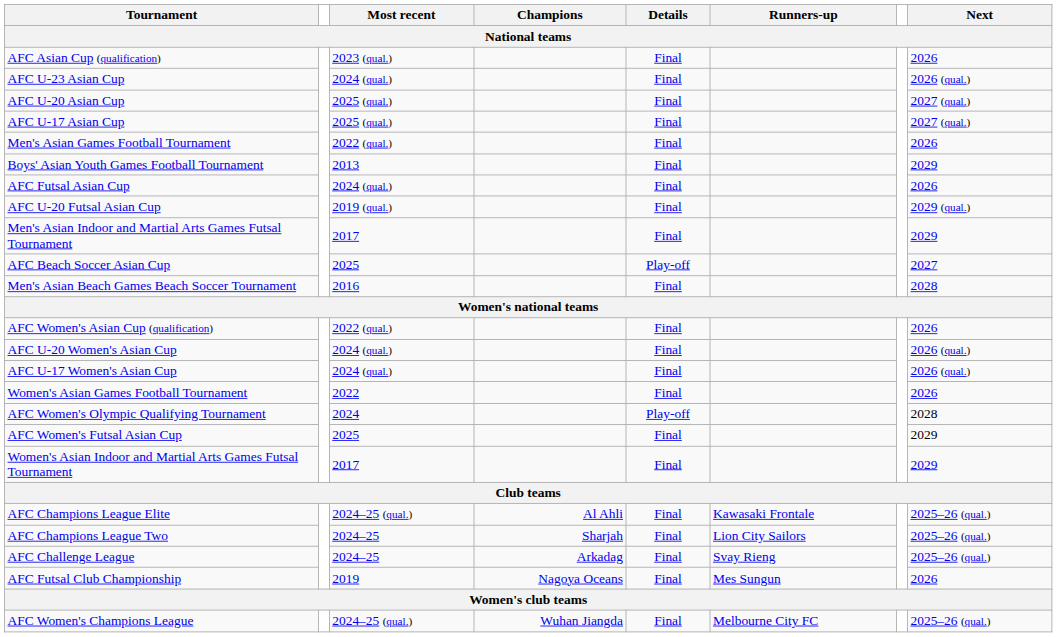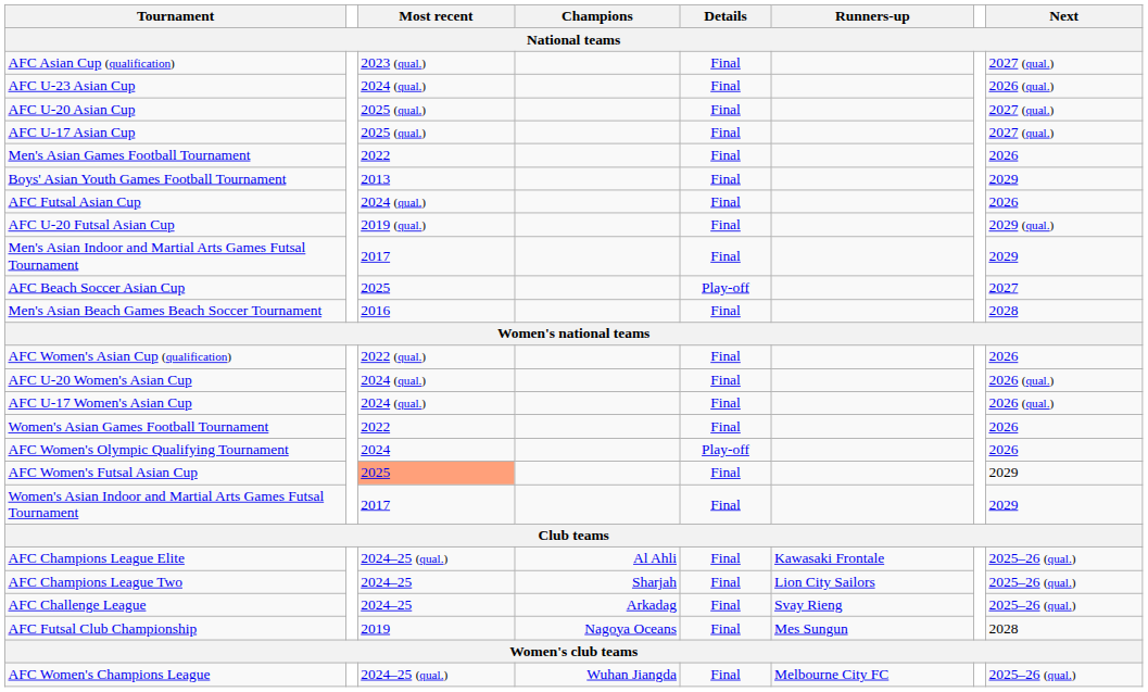 <table class="wikitable sortable" style="text-align:left">
 <tr>
 <th style="width:30%">Tournament</th>
 <td width="1%" rowspan=1 style="background-color:#ffffff;"></td>
 <th>Most recent</th>
 <th>Champions</th>
 <th>Details</th>
 <th>Runners-up</th>
 <td width="1%" style="background-color:#ffffff;"></td>
 <th>Next</th>
 </tr>
 <tr>
 <th colspan=9>National teams</th>
 </tr>
 <tr>
 <td><a href='#'>AFC Asian Cup</a> <small>(<a href='#'>qualification</a>)</small></td>
 <td width="1%" rowspan=11 style="background-color:#ffffff;"></td>
 <td><a href='#'>2023</a> <small>(<a href='#'>qual.</a>)</small></td>
 <td style="text-align:right"></td>
 <td style="text-align:center"><a href='#'>Final</a></td>
 <td></td>
 <td width="1%" rowspan=11 style="background-color:#ffffff;"></td>
-<td><a href='#'>2026</a></td>
+<td><a href='#'>2027</a> <small>(<a href='#'>qual.</a>)</small></td>
 </tr>
 <tr>
 <td><a href='#'>AFC U-23 Asian Cup</a></td>
 <td><a href='#'>2024</a> <small>(<a href='#'>qual.</a>)</small></td>
 <td style="text-align:right"></td>
 <td style="text-align:center"><a href='#'>Final</a></td>
 <td></td>
 <td><a href='#'>2026</a> <small>(<a href='#'>qual.</a>)</small></td>
 </tr>
 <tr>
 <td><a href='#'>AFC U-20 Asian Cup</a></td>
 <td><a href='#'>2025</a> <small>(<a href='#'>qual.</a>)</small></td>
 <td style="text-align:right"></td>
 <td style="text-align:center"><a href='#'>Final</a></td>
 <td></td>
 <td><a href='#'>2027</a> <small>(<a href='#'>qual.</a>)</small></td>
 </tr>
 <tr>
 <td><a href='#'>AFC U-17 Asian Cup</a></td>
 <td><a href='#'>2025</a> <small>(<a href='#'>qual.</a>)</small></td>
 <td style="text-align:right"></td>
 <td style="text-align:center"><a href='#'>Final</a></td>
 <td></td>
 <td><a href='#'>2027</a> <small>(<a href='#'>qual.</a>)</small></td>
 </tr>
 <tr>
 <td><a href='#'>Men's Asian Games Football Tournament</a></td>
-<td><a href='#'>2022</a> <small>(<a href='#'>qual.</a>)</small></td>
+<td><a href='#'>2022</a></td>
 <td style="text-align:right"></td>
 <td style="text-align:center"><a href='#'>Final</a></td>
 <td></td>
 <td><a href='#'>2026</a></td>
 </tr>
 <tr>
 <td><a href='#'>Boys' Asian Youth Games Football Tournament</a></td>
 <td><a href='#'>2013</a></td>
 <td style="text-align:right"></td>
 <td style="text-align:center"><a href='#'>Final</a></td>
 <td></td>
 <td><a href='#'>2029</a></td>
 </tr>
 <tr>
 <td><a href='#'>AFC Futsal Asian Cup</a></td>
 <td><a href='#'>2024</a> <small>(<a href='#'>qual.</a>)</small></td>
 <td style="text-align:right"></td>
 <td style="text-align:center"><a href='#'>Final</a></td>
 <td></td>
 <td><a href='#'>2026</a></td>
 </tr>
 <tr>
 <td><a href='#'>AFC U-20 Futsal Asian Cup</a></td>
 <td><a href='#'>2019</a> <small>(<a href='#'>qual.</a>)</small></td>
 <td style="text-align:right"></td>
 <td style="text-align:center"><a href='#'>Final</a></td>
 <td></td>
 <td><a href='#'>2029</a> <small>(<a href='#'>qual.</a>)</small></td>
 </tr>
 <tr>
 <td><a href='#'>Men's Asian Indoor and Martial Arts Games Futsal Tournament</a></td>
 <td><a href='#'>2017</a></td>
 <td style="text-align:right"></td>
 <td style="text-align:center"><a href='#'>Final</a></td>
 <td></td>
 <td><a href='#'>2029</a></td>
 </tr>
 <tr>
 <td><a href='#'>AFC Beach Soccer Asian Cup</a></td>
 <td><a href='#'>2025</a></td>
 <td style="text-align:right"></td>
 <td style="text-align:center"><a href='#'>Play-off</a></td>
 <td></td>
 <td><a href='#'>2027</a></td>
 </tr>
 <tr>
 <td><a href='#'>Men's Asian Beach Games Beach Soccer Tournament</a></td>
 <td><a href='#'>2016</a></td>
 <td style="text-align:right"></td>
 <td style="text-align:center"><a href='#'>Final</a></td>
 <td></td>
 <td><a href='#'>2028</a></td>
 </tr>
 <tr>
 <th colspan=9>Women's national teams</th>
 </tr>
 <tr>
 <td><a href='#'>AFC Women's Asian Cup</a> <small>(<a href='#'>qualification</a>)</small></td>
 <td width="1%" rowspan=7 style="background-color:#ffffff;"></td>
 <td><a href='#'>2022</a> <small>(<a href='#'>qual.</a>)</small></td>
 <td style="text-align:right"></td>
 <td style="text-align:center"><a href='#'>Final</a></td>
 <td></td>
 <td width="1%" rowspan=7 style="background-color:#ffffff;"></td>
 <td><a href='#'>2026</a></td>
 </tr>
 <tr>
 <td><a href='#'>AFC U-20 Women's Asian Cup</a></td>
 <td><a href='#'>2024</a> <small>(<a href='#'>qual.</a>)</small></td>
 <td style="text-align:right"></td>
 <td style="text-align:center"><a href='#'>Final</a></td>
 <td></td>
 <td><a href='#'>2026</a> <small>(<a href='#'>qual.</a>)</small></td>
 </tr>
 <tr>
 <td><a href='#'>AFC U-17 Women's Asian Cup</a></td>
 <td><a href='#'>2024</a> <small>(<a href='#'>qual.</a>)</small></td>
 <td style="text-align:right"></td>
 <td style="text-align:center"><a href='#'>Final</a></td>
 <td></td>
 <td><a href='#'>2026</a> <small>(<a href='#'>qual.</a>)</small></td>
 </tr>
 <tr>
 <td><a href='#'>Women's Asian Games Football Tournament</a></td>
 <td><a href='#'>2022</a></td>
 <td style="text-align:right"></td>
 <td style="text-align:center"><a href='#'>Final</a></td>
 <td></td>
 <td><a href='#'>2026</a></td>
 </tr>
 <tr>
 <td><a href='#'>AFC Women's Olympic Qualifying Tournament</a></td>
 <td><a href='#'>2024</a></td>
 <td style="text-align:right"><br></td>
 <td style="text-align:center"><a href='#'>Play-off</a></td>
 <td><br></td>
-<td>2028</td>
+<td><a href='#'>2026</a></td>
 </tr>
 <tr>
 <td><a href='#'>AFC Women's Futsal Asian Cup</a></td>
-<td><a href='#'>2025</a></td>
+<td style="background: lightsalmon;"><a href='#'>2025</a></td>
 <td style="text-align:right"></td>
 <td style="text-align:center"><a href='#'>Final</a></td>
 <td></td>
 <td>2029</td>
 </tr>
 <tr>
 <td><a href='#'>Women's Asian Indoor and Martial Arts Games Futsal Tournament</a></td>
 <td><a href='#'>2017</a></td>
 <td style="text-align:right"></td>
 <td style="text-align:center"><a href='#'>Final</a></td>
 <td></td>
 <td><a href='#'>2029</a></td>
 </tr>
 <tr>
 <th colspan=9>Club teams</th>
 </tr>
 <tr>
 <td><a href='#'>AFC Champions League Elite</a></td>
 <td width="1%" rowspan=4 style="background-color:#ffffff;"></td>
 <td><a href='#'>2024–25</a> <small>(<a href='#'>qual.</a>)</small></td>
 <td style="text-align:right"><a href='#'>Al Ahli</a> </td>
 <td style="text-align:center"><a href='#'>Final</a></td>
 <td> <a href='#'>Kawasaki Frontale</a></td>
 <td width="1%" rowspan=4 style="background-color:#ffffff;"></td>
 <td><a href='#'>2025–26</a> <small>(<a href='#'>qual.</a>)</small></td>
 </tr>
 <tr>
 <td><a href='#'>AFC Champions League Two</a></td>
 <td><a href='#'>2024–25</a></td>
 <td style="text-align:right"><a href='#'>Sharjah</a> </td>
 <td style="text-align:center"><a href='#'>Final</a></td>
 <td> <a href='#'>Lion City Sailors</a></td>
 <td><a href='#'>2025–26</a> <small>(<a href='#'>qual.</a>)</small></td>
 </tr>
 <tr>
 <td><a href='#'>AFC Challenge League</a></td>
 <td><a href='#'>2024–25</a></td>
 <td style="text-align:right"><a href='#'>Arkadag</a> </td>
 <td style="text-align:center"><a href='#'>Final</a></td>
 <td> <a href='#'>Svay Rieng</a></td>
 <td><a href='#'>2025–26</a> <small>(<a href='#'>qual.</a>)</small></td>
 </tr>
 <tr>
 <td><a href='#'>AFC Futsal Club Championship</a></td>
 <td><a href='#'>2019</a></td>
 <td style="text-align:right"><a href='#'>Nagoya Oceans</a> </td>
 <td style="text-align:center"><a href='#'>Final</a></td>
 <td> <a href='#'>Mes Sungun</a></td>
-<td><a href='#'>2026</a></td>
+<td>2028</td>
 </tr>
 <tr>
 <th colspan=9>Women's club teams</th>
 </tr>
 <tr>
 <td><a href='#'>AFC Women's Champions League</a></td>
 <td width="1%" style="background-color:#ffffff;"></td>
 <td><a href='#'>2024–25</a> <small>(<a href='#'>qual.</a>)</small></td>
 <td style="text-align:right"><a href='#'>Wuhan Jiangda</a> </td>
 <td style="text-align:center"><a href='#'>Final</a></td>
 <td> <a href='#'>Melbourne City FC</a></td>
 <td width="1%" rowspan=4 style="background-color:#ffffff;"></td>
 <td><a href='#'>2025–26</a> <small>(<a href='#'>qual.</a>)</small></td>
 </tr>
 </table>
